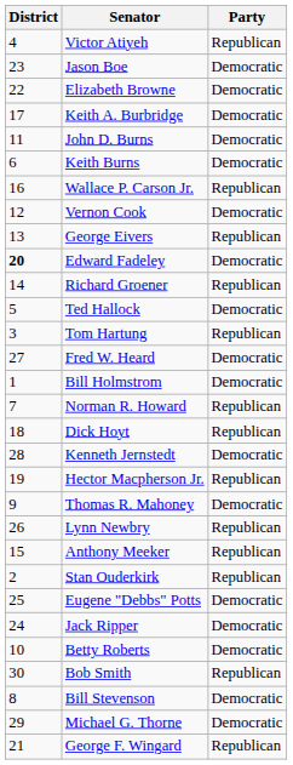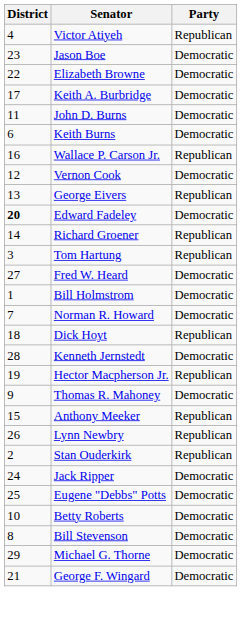 <table class="wikitable">
 <tr>
 <th>District</th>
 <th>Senator</th>
 <th>Party</th>
 </tr>
 <tr>
 <td>4</td>
 <td><a href='#'>Victor Atiyeh</a></td>
 <td>Republican</td>
 </tr>
 <tr>
 <td>23</td>
 <td><a href='#'>Jason Boe</a></td>
 <td>Democratic</td>
 </tr>
 <tr>
 <td>22</td>
 <td><a href='#'>Elizabeth Browne</a></td>
 <td>Democratic</td>
 </tr>
 <tr>
 <td>17</td>
 <td><a href='#'>Keith A. Burbridge</a></td>
 <td>Democratic</td>
 </tr>
 <tr>
 <td>11</td>
 <td><a href='#'>John D. Burns</a></td>
 <td>Democratic</td>
 </tr>
 <tr>
 <td>6</td>
 <td><a href='#'>Keith Burns</a></td>
 <td>Democratic</td>
 </tr>
 <tr>
 <td>16</td>
 <td><a href='#'>Wallace P. Carson Jr.</a></td>
 <td>Republican</td>
 </tr>
 <tr>
 <td>12</td>
 <td><a href='#'>Vernon Cook</a></td>
 <td>Democratic</td>
 </tr>
 <tr>
 <td>13</td>
 <td><a href='#'>George Eivers</a></td>
 <td>Republican</td>
 </tr>
 <tr>
 <td><strong>20</strong></td>
 <td><a href='#'>Edward Fadeley</a></td>
 <td>Democratic</td>
 </tr>
 <tr>
 <td>14</td>
 <td><a href='#'>Richard Groener</a></td>
 <td>Republican</td>
 </tr>
 <tr>
-<td>5</td>
-<td><a href='#'>Ted Hallock</a></td>
-<td>Democratic</td>
-</tr>
-<tr>
 <td>3</td>
 <td><a href='#'>Tom Hartung</a></td>
 <td>Republican</td>
 </tr>
 <tr>
 <td>27</td>
 <td><a href='#'>Fred W. Heard</a></td>
 <td>Democratic</td>
 </tr>
 <tr>
 <td>1</td>
 <td><a href='#'>Bill Holmstrom</a></td>
 <td>Democratic</td>
 </tr>
 <tr>
 <td>7</td>
 <td><a href='#'>Norman R. Howard</a></td>
-<td>Republican</td>
+<td>Democratic</td>
 </tr>
 <tr>
 <td>18</td>
 <td><a href='#'>Dick Hoyt</a></td>
 <td>Republican</td>
 </tr>
 <tr>
 <td>28</td>
 <td><a href='#'>Kenneth Jernstedt</a></td>
 <td>Democratic</td>
 </tr>
 <tr>
 <td>19</td>
 <td><a href='#'>Hector Macpherson Jr.</a></td>
 <td>Republican</td>
 </tr>
 <tr>
 <td>9</td>
 <td><a href='#'>Thomas R. Mahoney</a></td>
 <td>Democratic</td>
 </tr>
 <tr>
-<td>26</td>
-<td><a href='#'>Lynn Newbry</a></td>
+<td>15</td>
+<td><a href='#'>Anthony Meeker</a></td>
 <td>Republican</td>
 </tr>
 <tr>
-<td>15</td>
-<td><a href='#'>Anthony Meeker</a></td>
+<td>26</td>
+<td><a href='#'>Lynn Newbry</a></td>
 <td>Republican</td>
 </tr>
 <tr>
 <td>2</td>
 <td><a href='#'>Stan Ouderkirk</a></td>
 <td>Republican</td>
 </tr>
 <tr>
-<td>25</td>
-<td><a href='#'>Eugene "Debbs" Potts</a></td>
+<td>24</td>
+<td><a href='#'>Jack Ripper</a></td>
 <td>Democratic</td>
 </tr>
 <tr>
-<td>24</td>
-<td><a href='#'>Jack Ripper</a></td>
+<td>25</td>
+<td><a href='#'>Eugene "Debbs" Potts</a></td>
 <td>Democratic</td>
 </tr>
 <tr>
 <td>10</td>
 <td><a href='#'>Betty Roberts</a></td>
 <td>Democratic</td>
-</tr>
-<tr>
-<td>30</td>
-<td><a href='#'>Bob Smith</a></td>
-<td>Republican</td>
 </tr>
 <tr>
 <td>8</td>
 <td><a href='#'>Bill Stevenson</a> </td>
 <td>Democratic</td>
 </tr>
 <tr>
 <td>29</td>
 <td><a href='#'>Michael G. Thorne</a></td>
 <td>Democratic</td>
 </tr>
 <tr>
 <td>21</td>
 <td><a href='#'>George F. Wingard</a></td>
-<td>Republican</td>
+<td>Democratic</td>
 </tr>
 </table>
